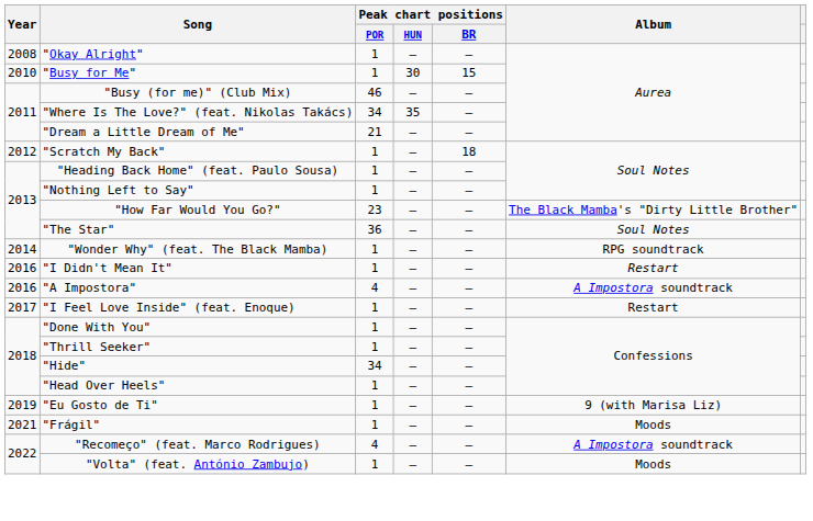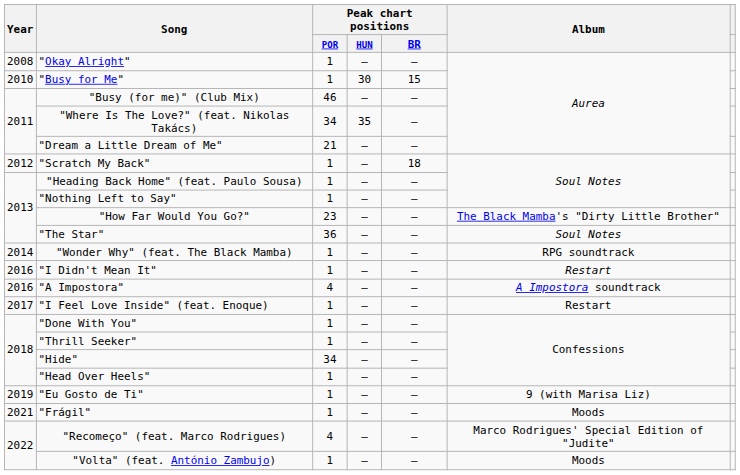 <table class="wikitable" style="text-align:center;">
 <tr>
 <th rowspan="2">Year</th>
 <th rowspan="2">Song</th>
 <th colspan="3">Peak chart positions</th>
 <th rowspan="2">Album</th>
 <th></th>
 </tr>
 <tr>
 <th width="35"><small> <a href='#'>POR</a></small></th>
 <th width="35"><small> <a href='#'>HUN</a></small></th>
 <th><a href='#'>BR</a></th>
 <th></th>
 </tr>
 <tr>
 <td>2008</td>
 <td align="left">"<a href='#'>Okay Alright</a>"</td>
 <td style="text-align:center;">1</td>
 <td style="text-align:center;">–</td>
 <td>–</td>
 <td rowspan="5" style="text-align:center;"><em>Aurea</em></td>
 <td></td>
 </tr>
 <tr>
 <td>2010</td>
 <td align="left">"<a href='#'>Busy for Me</a>"</td>
 <td style="text-align:center;">1</td>
 <td style="text-align:center;">30</td>
 <td>15</td>
 <td></td>
 </tr>
 <tr>
 <td rowspan="3">2011</td>
 <td>"Busy (for me)" (Club Mix)</td>
 <td>46</td>
 <td>–</td>
 <td>–</td>
 <td></td>
 </tr>
 <tr>
 <td>"Where Is The Love?" (feat. Nikolas Takács)</td>
 <td>34</td>
 <td>35</td>
 <td>–</td>
 <td></td>
 </tr>
 <tr>
 <td align="left">"Dream a Little Dream of Me"</td>
 <td style="text-align:center;">21</td>
 <td>–</td>
 <td>–</td>
 <td></td>
 </tr>
 <tr>
 <td>2012</td>
 <td align="left">"Scratch My Back"</td>
 <td style="text-align:center;">1</td>
 <td style="text-align:center;">–</td>
 <td>18</td>
 <td rowspan="3" style="text-align:center;"><em>Soul Notes</em></td>
 <td></td>
 </tr>
 <tr>
 <td rowspan="4">2013</td>
 <td>"Heading Back Home" (feat. Paulo Sousa)</td>
 <td>1</td>
 <td>–</td>
 <td>–</td>
 <td></td>
 </tr>
 <tr>
 <td align="left">"Nothing Left to Say"</td>
 <td style="text-align:center;">1</td>
 <td style="text-align:center;">–</td>
 <td>–</td>
 <td></td>
 </tr>
 <tr>
 <td>"How Far Would You Go?"</td>
 <td>23</td>
 <td>–</td>
 <td>–</td>
 <td><a href='#'>The Black Mamba</a>'s "Dirty Little Brother"</td>
 <td></td>
 </tr>
 <tr>
 <td align="left">"The Star"</td>
 <td>36</td>
 <td>–</td>
 <td>–</td>
 <td><em>Soul Notes</em></td>
 <td></td>
 </tr>
 <tr>
 <td>2014</td>
 <td>"Wonder Why" (feat. The Black Mamba)</td>
 <td>1</td>
 <td>–</td>
 <td>–</td>
 <td>RPG soundtrack</td>
 <td></td>
 </tr>
 <tr>
 <td>2016</td>
 <td align="left">"I Didn't Mean It"</td>
 <td style="text-align:center;">1</td>
 <td style="text-align:center;">–</td>
 <td>–</td>
 <td rowspan="1" style="text-align:center;"><em>Restart</em></td>
 <td></td>
 </tr>
 <tr>
 <td>2016</td>
 <td align="left">"A Impostora"</td>
 <td style="text-align:center;">4</td>
 <td style="text-align:center;">–</td>
 <td>–</td>
 <td rowspan="1" style="text-align:center;"><em><a href='#'>A Impostora</a></em> soundtrack</td>
 <td></td>
 </tr>
 <tr>
 <td>2017</td>
 <td align="left">"I Feel Love Inside" (feat. Enoque)</td>
 <td>1</td>
 <td>–</td>
 <td>–</td>
 <td>Restart</td>
 <td></td>
 </tr>
 <tr>
 <td rowspan="4">2018</td>
 <td align="left">"Done With You"</td>
 <td>1</td>
 <td>–</td>
 <td>–</td>
 <td rowspan="4">Confessions</td>
 <td></td>
 </tr>
 <tr>
 <td align="left">"Thrill Seeker"</td>
 <td>1</td>
 <td>–</td>
 <td>–</td>
 <td></td>
 </tr>
 <tr>
 <td align="left">"Hide"</td>
 <td>34</td>
 <td>–</td>
 <td>–</td>
 <td></td>
 </tr>
 <tr>
 <td align="left">"Head Over Heels"</td>
 <td>1</td>
 <td>–</td>
 <td>–</td>
 <td></td>
 </tr>
 <tr>
 <td>2019</td>
 <td align="left">"Eu Gosto de Ti"</td>
 <td>1</td>
 <td>–</td>
 <td>–</td>
 <td>9 (with Marisa Liz)</td>
 <td></td>
 </tr>
 <tr>
 <td>2021</td>
 <td align="left">"Frágil"</td>
 <td>1</td>
 <td>–</td>
 <td>–</td>
 <td>Moods</td>
 <td></td>
 </tr>
 <tr>
 <td rowspan="2">2022</td>
 <td>"Recomeço" (feat. Marco Rodrigues)</td>
 <td>4</td>
 <td>–</td>
 <td>–</td>
-<td rowspan="1" style="text-align:center;"><em><a href='#'>A Impostora</a></em> soundtrack</td>
+<td>Marco Rodrigues' Special Edition of "Judite"</td>
 <td></td>
 </tr>
 <tr>
 <td>"Volta" (feat. <a href='#'>António Zambujo</a>)</td>
 <td>1</td>
 <td>–</td>
 <td>–</td>
 <td>Moods</td>
 <td></td>
 </tr>
 </table>
